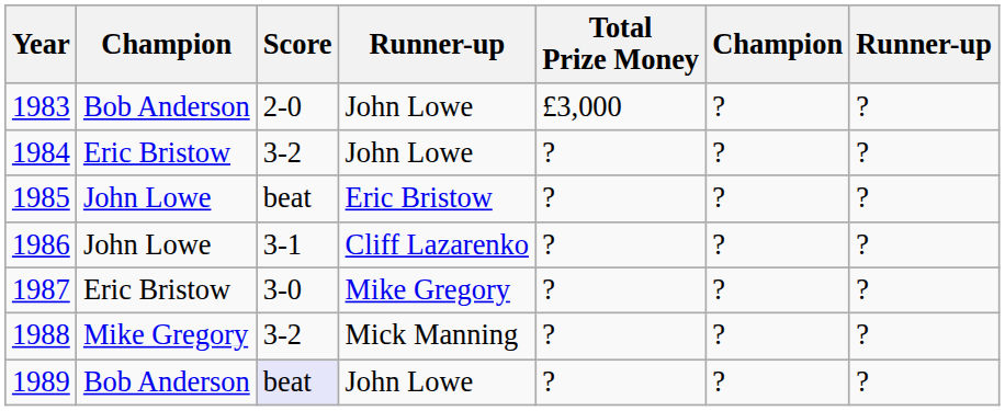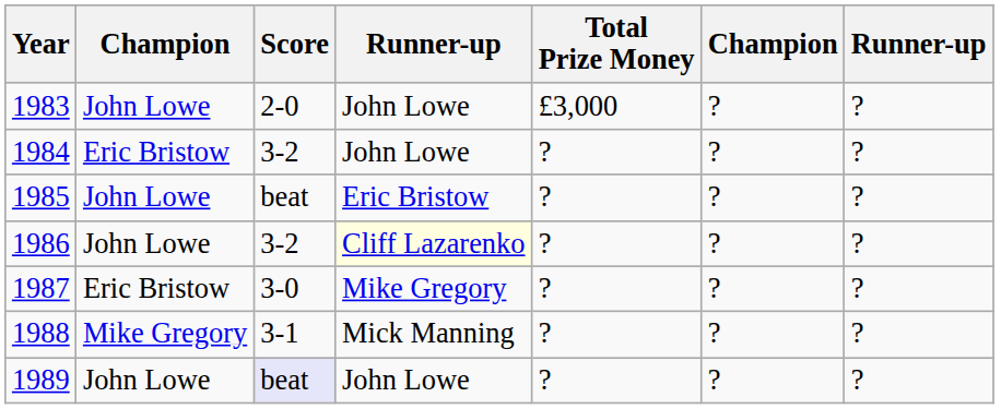 <table class="wikitable">
 <tr>
 <th>Year</th>
 <th>Champion</th>
 <th>Score</th>
 <th>Runner-up</th>
 <th>Total<br>Prize Money</th>
 <th>Champion</th>
 <th>Runner-up</th>
 </tr>
 <tr>
 <td><a href='#'>1983</a></td>
-<td> <a href='#'>Bob Anderson</a></td>
+<td> <a href='#'>John Lowe</a></td>
 <td>2-0</td>
 <td> John Lowe</td>
 <td>£3,000</td>
 <td>?</td>
 <td>?</td>
 </tr>
 <tr>
 <td><a href='#'>1984</a></td>
 <td> <a href='#'>Eric Bristow</a></td>
 <td>3-2</td>
 <td> John Lowe</td>
 <td>?</td>
 <td>?</td>
 <td>?</td>
 </tr>
 <tr>
 <td><a href='#'>1985</a></td>
 <td> <a href='#'>John Lowe</a></td>
 <td>beat</td>
 <td> <a href='#'>Eric Bristow</a></td>
 <td>?</td>
 <td>?</td>
 <td>?</td>
 </tr>
 <tr>
 <td><a href='#'>1986</a></td>
 <td> John Lowe</td>
-<td>3-1</td>
-<td> <a href='#'>Cliff Lazarenko</a></td>
+<td>3-2</td>
+<td style="background: lightyellow;"> <a href='#'>Cliff Lazarenko</a></td>
 <td>?</td>
 <td>?</td>
 <td>?</td>
 </tr>
 <tr>
 <td><a href='#'>1987</a></td>
 <td> Eric Bristow</td>
 <td>3-0</td>
 <td> <a href='#'>Mike Gregory</a></td>
 <td>?</td>
 <td>?</td>
 <td>?</td>
 </tr>
 <tr>
 <td><a href='#'>1988</a></td>
 <td> <a href='#'>Mike Gregory</a></td>
-<td>3-2</td>
+<td>3-1</td>
 <td> Mick Manning</td>
 <td>?</td>
 <td>?</td>
 <td>?</td>
 </tr>
 <tr>
 <td><a href='#'>1989</a></td>
-<td> <a href='#'>Bob Anderson</a></td>
+<td> John Lowe</td>
 <td style="background: lavender;">beat</td>
 <td> John Lowe</td>
 <td>?</td>
 <td>?</td>
 <td>?</td>
 </tr>
 </table>
